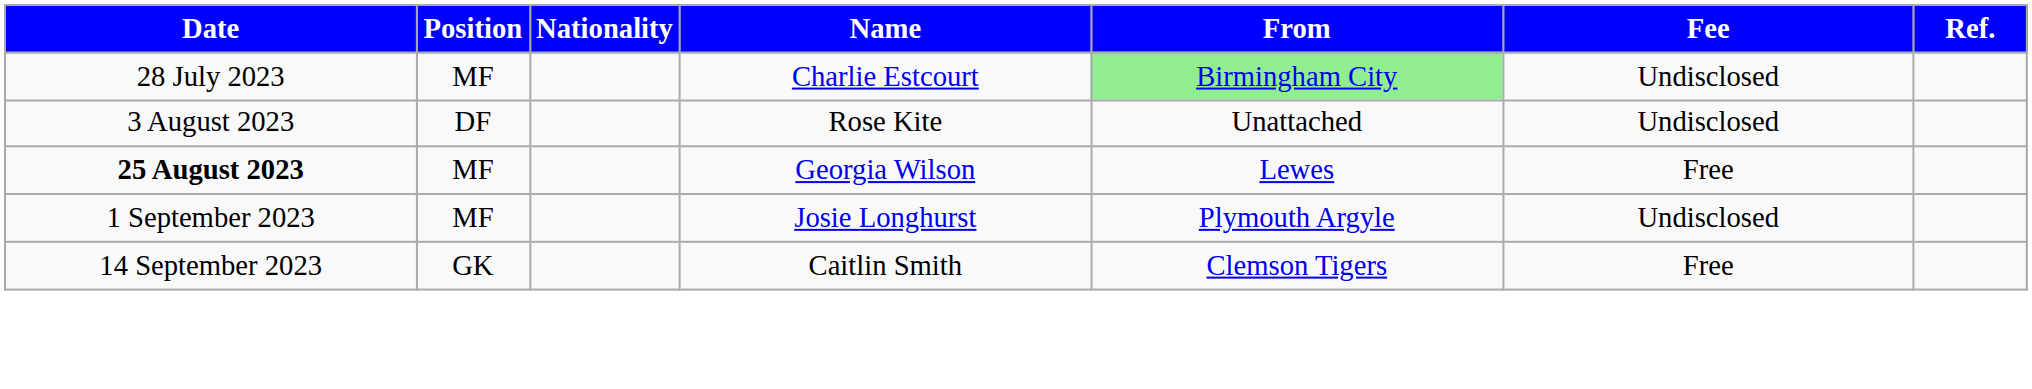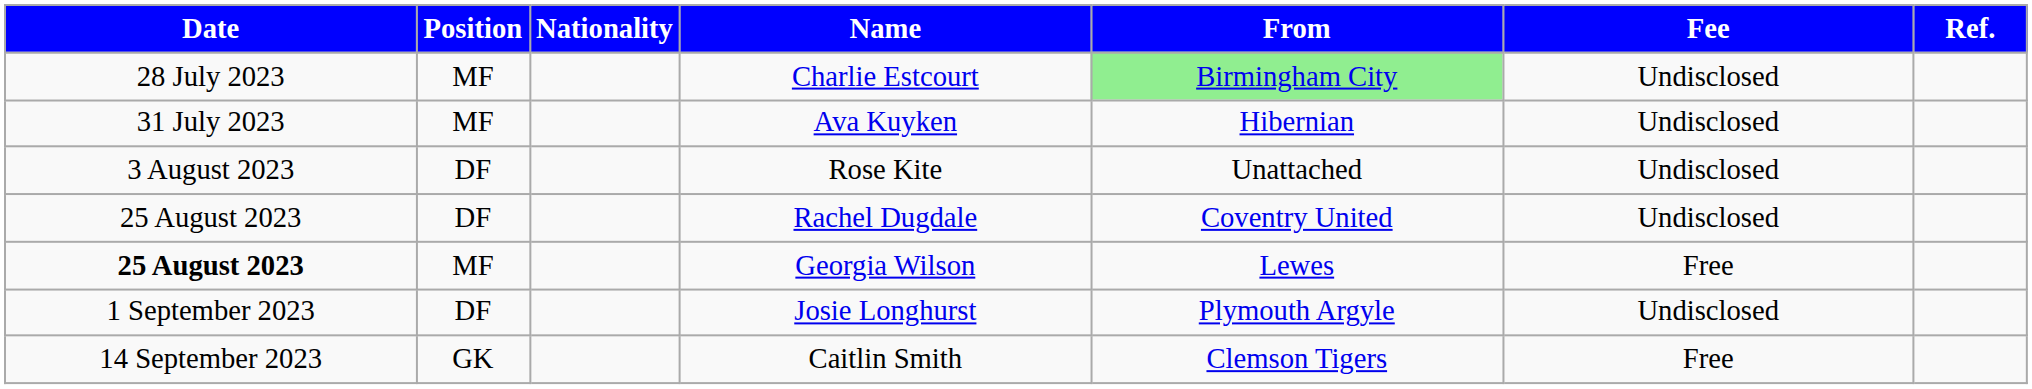 <table class="wikitable" style="text-align:center; font-size:90%; ">
 <tr>
 <th style="background:#00f; color:white; width:200px;">Date</th>
 <th style="background:#00f; color:white; width:50px;">Position</th>
 <th style="background:#00f; color:white; width:50px;">Nationality</th>
 <th style="background:#00f; color:white; width:200px;">Name</th>
 <th style="background:#00f; color:white; width:200px;">From</th>
 <th style="background:#00f; color:white; width:200px;">Fee</th>
 <th style="background:#00f; color:white; width:50px;">Ref.</th>
 </tr>
 <tr>
 <td>28 July 2023</td>
 <td>MF</td>
 <td></td>
 <td><a href='#'>Charlie Estcourt</a></td>
 <td style="background: lightgreen;"><a href='#'>Birmingham City</a></td>
 <td>Undisclosed</td>
 <td></td>
 </tr>
 <tr>
+<td>31 July 2023</td>
+<td>MF</td>
+<td></td>
+<td><a href='#'>Ava Kuyken</a></td>
+<td><a href='#'>Hibernian</a></td>
+<td>Undisclosed</td>
+<td></td>
+</tr>
+<tr>
 <td>3 August 2023</td>
 <td>DF</td>
 <td></td>
 <td>Rose Kite</td>
 <td>Unattached</td>
+<td>Undisclosed</td>
+<td></td>
+</tr>
+<tr>
+<td>25 August 2023</td>
+<td>DF</td>
+<td></td>
+<td><a href='#'>Rachel Dugdale</a></td>
+<td><a href='#'>Coventry United</a></td>
 <td>Undisclosed</td>
 <td></td>
 </tr>
 <tr>
 <td><strong>25 August 2023</strong></td>
 <td>MF</td>
 <td></td>
 <td><a href='#'>Georgia Wilson</a></td>
 <td><a href='#'>Lewes</a></td>
 <td>Free</td>
 <td></td>
 </tr>
 <tr>
 <td>1 September 2023</td>
-<td>MF</td>
+<td>DF</td>
 <td></td>
 <td><a href='#'>Josie Longhurst</a></td>
 <td><a href='#'>Plymouth Argyle</a></td>
 <td>Undisclosed</td>
 <td></td>
 </tr>
 <tr>
 <td>14 September 2023</td>
 <td>GK</td>
 <td></td>
 <td>Caitlin Smith</td>
 <td><a href='#'>Clemson Tigers</a></td>
 <td>Free</td>
 <td></td>
 </tr>
 </table>
